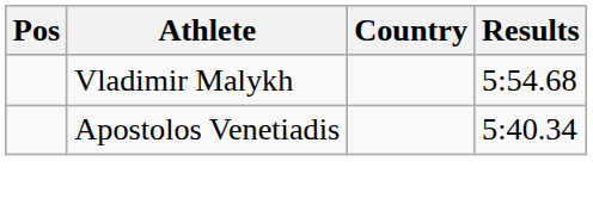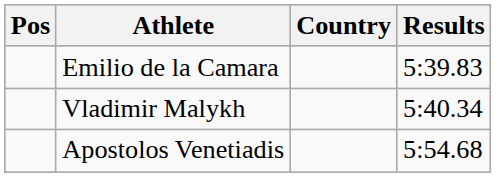 <table class="wikitable">
 <tr>
 <th>Pos</th>
 <th>Athlete</th>
 <th>Country</th>
 <th>Results</th>
 </tr>
 <tr>
 <td align="center"></td>
+<td>Emilio de la Camara</td>
+<td></td>
+<td>5:39.83</td>
+</tr>
+<tr>
+<td align="center"></td>
 <td>Vladimir Malykh</td>
 <td></td>
-<td>5:54.68</td>
+<td>5:40.34</td>
 </tr>
 <tr>
 <td align="center"></td>
 <td>Apostolos Venetiadis</td>
 <td></td>
-<td>5:40.34</td>
+<td>5:54.68</td>
 </tr>
 </table>
